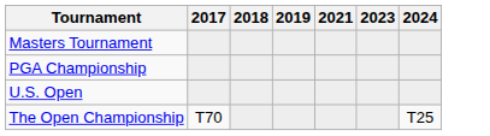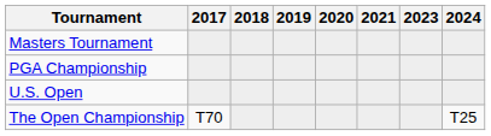 <table class="wikitable" style="font-size:95%;text-align:center;">
 <tr>
 <th>Tournament</th>
 <th>2017</th>
 <th>2018</th>
 <th>2019</th>
+<th>2020</th>
 <th>2021</th>
 <th>2023</th>
 <th>2024</th>
 </tr>
 <tr>
 <td align=left><a href='#'>Masters Tournament</a></td>
+<td style="background:#eeeeee;"></td>
 <td style="background:#eeeeee;"></td>
 <td style="background:#eeeeee;"></td>
 <td style="background:#eeeeee;"></td>
 <td style="background:#eeeeee;"></td>
 <td style="background:#eeeeee;"></td>
 <td style="background:#eeeeee;"></td>
 </tr>
 <tr>
 <td align=left><a href='#'>PGA Championship</a></td>
 <td style="background:#eeeeee;"></td>
 <td style="background:#eeeeee;"></td>
 <td style="background:#eeeeee;"></td>
 <td style="background:#eeeeee;"></td>
 <td style="background:#eeeeee;"></td>
 <td style="background:#eeeeee;"></td>
+<td style="background:#eeeeee;"></td>
 </tr>
 <tr>
 <td align=left><a href='#'>U.S. Open</a></td>
+<td style="background:#eeeeee;"></td>
 <td style="background:#eeeeee;"></td>
 <td style="background:#eeeeee;"></td>
 <td style="background:#eeeeee;"></td>
 <td style="background:#eeeeee;"></td>
 <td style="background:#eeeeee;"></td>
 <td style="background:#eeeeee;"></td>
 </tr>
 <tr>
 <td align=left><a href='#'>The Open Championship</a></td>
 <td>T70</td>
 <td style="background:#eeeeee;"></td>
 <td style="background:#eeeeee;"></td>
 <td style="background:#eeeeee;"></td>
 <td style="background:#eeeeee;"></td>
+<td style="background:#eeeeee;"></td>
 <td>T25</td>
 </tr>
 </table>
